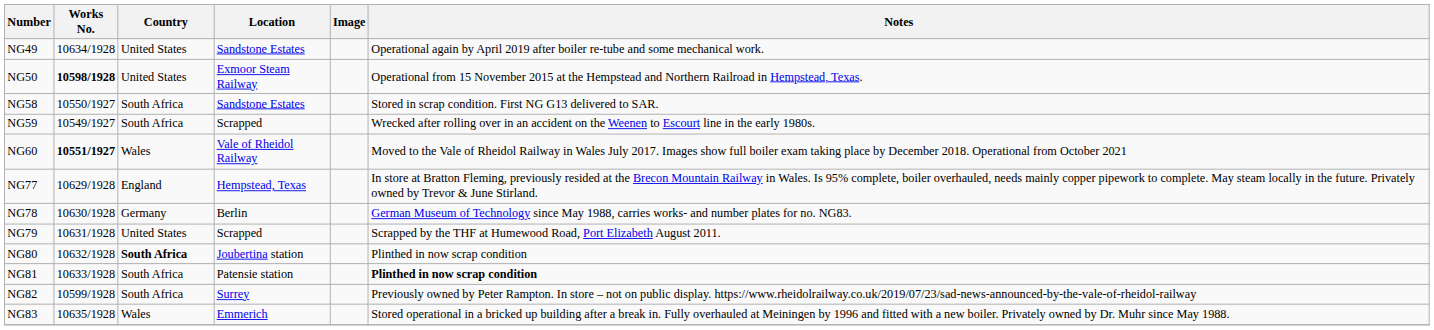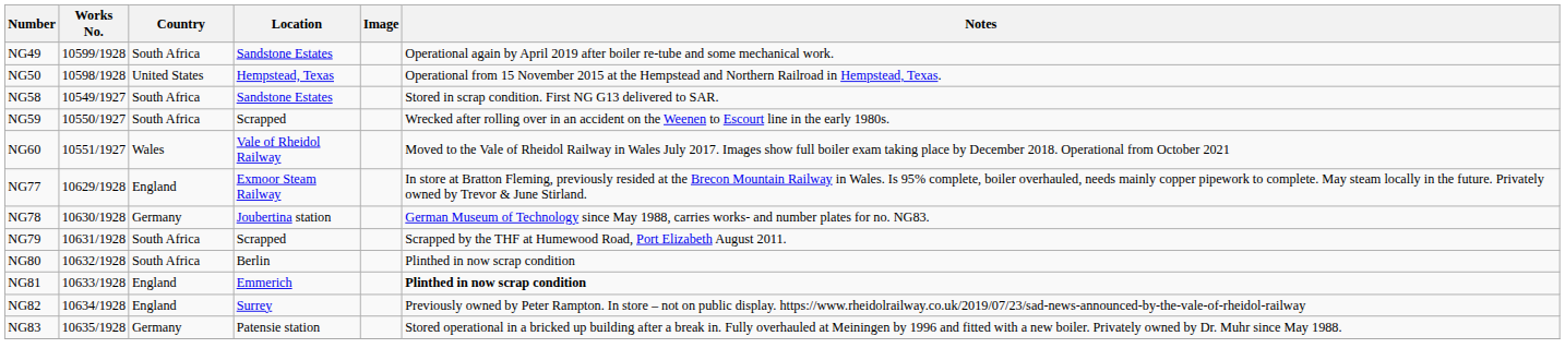 <table class="wikitable collapsible sortable" style="margin:0.5em auto; font-size:85%;">
 <tr>
 <th>Number</th>
 <th>Works<br>No.</th>
 <th Width ="100">Country<br></th>
 <th>Location<br></th>
 <th>Image</th>
 <th class="unsortable">Notes</th>
 </tr>
 <tr>
 <td>NG49</td>
-<td>10634/1928</td>
-<td>United States</td>
+<td>10599/1928</td>
+<td>South Africa</td>
 <td><a href='#'>Sandstone Estates</a></td>
 <td></td>
 <td>Operational again by April 2019 after boiler re-tube and some mechanical work.</td>
 </tr>
 <tr>
 <td>NG50</td>
-<td><strong>10598/1928</strong></td>
+<td>10598/1928</td>
 <td>United States</td>
-<td><a href='#'>Exmoor Steam Railway</a></td>
+<td><a href='#'>Hempstead, Texas</a></td>
 <td></td>
 <td>Operational from 15 November 2015 at the Hempstead and Northern Railroad in <a href='#'>Hempstead, Texas</a>.</td>
 </tr>
 <tr>
 <td>NG58</td>
-<td>10550/1927</td>
+<td>10549/1927</td>
 <td>South Africa</td>
 <td><a href='#'>Sandstone Estates</a></td>
 <td></td>
 <td>Stored in scrap condition. First NG G13 delivered to SAR.</td>
 </tr>
 <tr>
 <td>NG59</td>
-<td>10549/1927</td>
+<td>10550/1927</td>
 <td>South Africa</td>
 <td>Scrapped</td>
 <td></td>
 <td>Wrecked after rolling over in an accident on the <a href='#'>Weenen</a> to <a href='#'>Escourt</a> line in the early 1980s.</td>
 </tr>
 <tr>
 <td>NG60</td>
-<td><strong>10551/1927</strong></td>
+<td>10551/1927</td>
 <td>Wales</td>
 <td><a href='#'>Vale of Rheidol Railway</a></td>
 <td></td>
 <td>Moved to the Vale of Rheidol Railway in Wales July 2017. Images show full boiler exam taking place by December 2018. Operational from October 2021</td>
 </tr>
 <tr>
 <td>NG77</td>
 <td>10629/1928</td>
 <td>England</td>
-<td><a href='#'>Hempstead, Texas</a></td>
+<td><a href='#'>Exmoor Steam Railway</a></td>
 <td></td>
 <td>In store at Bratton Fleming, previously resided at the <a href='#'>Brecon Mountain Railway</a> in Wales. Is 95% complete, boiler overhauled, needs mainly copper pipework to complete. May steam locally in the future. Privately owned by Trevor & June Stirland.</td>
 </tr>
 <tr>
 <td>NG78</td>
 <td>10630/1928</td>
 <td>Germany</td>
-<td>Berlin</td>
+<td><a href='#'>Joubertina</a> station</td>
 <td></td>
 <td><a href='#'>German Museum of Technology</a> since May 1988, carries works- and number plates for no. NG83.</td>
 </tr>
 <tr>
 <td>NG79</td>
 <td>10631/1928</td>
-<td>United States</td>
+<td>South Africa</td>
 <td>Scrapped</td>
 <td></td>
 <td>Scrapped by the THF at Humewood Road, <a href='#'>Port Elizabeth</a> August 2011.</td>
 </tr>
 <tr>
 <td>NG80</td>
 <td>10632/1928</td>
-<td><strong>South Africa</strong></td>
-<td><a href='#'>Joubertina</a> station</td>
+<td>South Africa</td>
+<td>Berlin</td>
 <td></td>
 <td>Plinthed in now scrap condition</td>
 </tr>
 <tr>
 <td>NG81</td>
 <td>10633/1928</td>
-<td>South Africa</td>
-<td>Patensie station</td>
+<td>England</td>
+<td><a href='#'>Emmerich</a></td>
 <td></td>
 <td><strong>Plinthed in now scrap condition</strong></td>
 </tr>
 <tr>
 <td>NG82</td>
-<td>10599/1928</td>
-<td>South Africa</td>
+<td>10634/1928</td>
+<td>England</td>
 <td><a href='#'>Surrey</a></td>
 <td></td>
 <td>Previously owned by Peter Rampton. In store – not on public display. https://www.rheidolrailway.co.uk/2019/07/23/sad-news-announced-by-the-vale-of-rheidol-railway</td>
 </tr>
 <tr>
 <td>NG83</td>
 <td>10635/1928</td>
-<td>Wales</td>
-<td><a href='#'>Emmerich</a></td>
+<td>Germany</td>
+<td>Patensie station</td>
 <td></td>
 <td>Stored operational in a bricked up building after a break in. Fully overhauled at Meiningen by 1996 and fitted with a new boiler. Privately owned by Dr. Muhr since May 1988.</td>
 </tr>
 <tr>
 </tr>
 </table>
